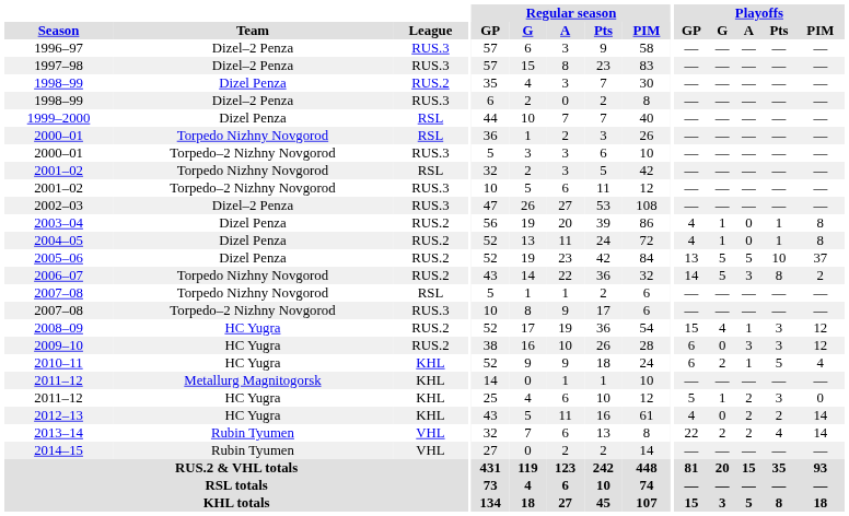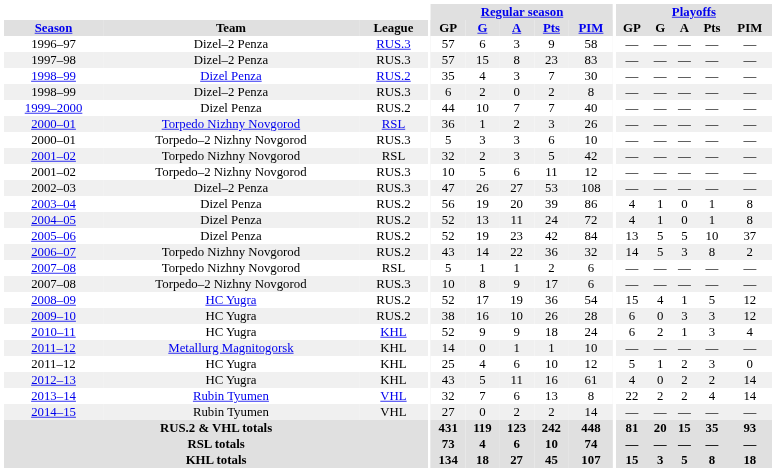 <table border="0" cellpadding="1" cellspacing="0" style="text-align:center; width:60em">
 <tr bgcolor="#e0e0e0">
 <th colspan="3" bgcolor="#ffffff"></th>
 <th rowspan="99" bgcolor="#ffffff"></th>
 <th colspan="5"><a href='#'>Regular season</a></th>
 <th rowspan="99" bgcolor="#ffffff"></th>
 <th colspan="5"><a href='#'>Playoffs</a></th>
 </tr>
 <tr bgcolor="#e0e0e0">
 <th><a href='#'>Season</a></th>
 <th>Team</th>
 <th>League</th>
 <th>GP</th>
 <th><a href='#'>G</a></th>
 <th><a href='#'>A</a></th>
 <th><a href='#'>Pts</a></th>
 <th><a href='#'>PIM</a></th>
 <th>GP</th>
 <th>G</th>
 <th>A</th>
 <th>Pts</th>
 <th>PIM</th>
 </tr>
 <tr>
 <td>1996–97</td>
 <td>Dizel–2 Penza</td>
 <td><a href='#'>RUS.3</a></td>
 <td>57</td>
 <td>6</td>
 <td>3</td>
 <td>9</td>
 <td>58</td>
 <td>—</td>
 <td>—</td>
 <td>—</td>
 <td>—</td>
 <td>—</td>
 </tr>
 <tr bgcolor="#f0f0f0">
 <td>1997–98</td>
 <td>Dizel–2 Penza</td>
 <td>RUS.3</td>
 <td>57</td>
 <td>15</td>
 <td>8</td>
 <td>23</td>
 <td>83</td>
 <td>—</td>
 <td>—</td>
 <td>—</td>
 <td>—</td>
 <td>—</td>
 </tr>
 <tr>
 <td><a href='#'>1998–99</a></td>
 <td><a href='#'>Dizel Penza</a></td>
 <td><a href='#'>RUS.2</a></td>
 <td>35</td>
 <td>4</td>
 <td>3</td>
 <td>7</td>
 <td>30</td>
 <td>—</td>
 <td>—</td>
 <td>—</td>
 <td>—</td>
 <td>—</td>
 </tr>
 <tr bgcolor="#f0f0f0">
 <td>1998–99</td>
 <td>Dizel–2 Penza</td>
 <td>RUS.3</td>
 <td>6</td>
 <td>2</td>
 <td>0</td>
 <td>2</td>
 <td>8</td>
 <td>—</td>
 <td>—</td>
 <td>—</td>
 <td>—</td>
 <td>—</td>
 </tr>
 <tr>
 <td><a href='#'>1999–2000</a></td>
 <td>Dizel Penza</td>
-<td><a href='#'>RSL</a></td>
+<td>RUS.2</td>
 <td>44</td>
 <td>10</td>
 <td>7</td>
 <td>7</td>
 <td>40</td>
 <td>—</td>
 <td>—</td>
 <td>—</td>
 <td>—</td>
 <td>—</td>
 </tr>
 <tr bgcolor="#f0f0f0">
 <td><a href='#'>2000–01</a></td>
 <td><a href='#'>Torpedo Nizhny Novgorod</a></td>
 <td><a href='#'>RSL</a></td>
 <td>36</td>
 <td>1</td>
 <td>2</td>
 <td>3</td>
 <td>26</td>
 <td>—</td>
 <td>—</td>
 <td>—</td>
 <td>—</td>
 <td>—</td>
 </tr>
 <tr>
 <td>2000–01</td>
 <td>Torpedo–2 Nizhny Novgorod</td>
 <td>RUS.3</td>
 <td>5</td>
 <td>3</td>
 <td>3</td>
 <td>6</td>
 <td>10</td>
 <td>—</td>
 <td>—</td>
 <td>—</td>
 <td>—</td>
 <td>—</td>
 </tr>
 <tr bgcolor="#f0f0f0">
 <td><a href='#'>2001–02</a></td>
 <td>Torpedo Nizhny Novgorod</td>
 <td>RSL</td>
 <td>32</td>
 <td>2</td>
 <td>3</td>
 <td>5</td>
 <td>42</td>
 <td>—</td>
 <td>—</td>
 <td>—</td>
 <td>—</td>
 <td>—</td>
 </tr>
 <tr>
 <td>2001–02</td>
 <td>Torpedo–2 Nizhny Novgorod</td>
 <td>RUS.3</td>
 <td>10</td>
 <td>5</td>
 <td>6</td>
 <td>11</td>
 <td>12</td>
 <td>—</td>
 <td>—</td>
 <td>—</td>
 <td>—</td>
 <td>—</td>
 </tr>
 <tr bgcolor="#f0f0f0">
 <td>2002–03</td>
 <td>Dizel–2 Penza</td>
 <td>RUS.3</td>
 <td>47</td>
 <td>26</td>
 <td>27</td>
 <td>53</td>
 <td>108</td>
 <td>—</td>
 <td>—</td>
 <td>—</td>
 <td>—</td>
 <td>—</td>
 </tr>
 <tr>
 <td><a href='#'>2003–04</a></td>
 <td>Dizel Penza</td>
 <td>RUS.2</td>
 <td>56</td>
 <td>19</td>
 <td>20</td>
 <td>39</td>
 <td>86</td>
 <td>4</td>
 <td>1</td>
 <td>0</td>
 <td>1</td>
 <td>8</td>
 </tr>
 <tr bgcolor="#f0f0f0">
 <td><a href='#'>2004–05</a></td>
 <td>Dizel Penza</td>
 <td>RUS.2</td>
 <td>52</td>
 <td>13</td>
 <td>11</td>
 <td>24</td>
 <td>72</td>
 <td>4</td>
 <td>1</td>
 <td>0</td>
 <td>1</td>
 <td>8</td>
 </tr>
 <tr>
 <td><a href='#'>2005–06</a></td>
 <td>Dizel Penza</td>
 <td>RUS.2</td>
 <td>52</td>
 <td>19</td>
 <td>23</td>
 <td>42</td>
 <td>84</td>
 <td>13</td>
 <td>5</td>
 <td>5</td>
 <td>10</td>
 <td>37</td>
 </tr>
 <tr bgcolor="#f0f0f0">
 <td><a href='#'>2006–07</a></td>
 <td>Torpedo Nizhny Novgorod</td>
 <td>RUS.2</td>
 <td>43</td>
 <td>14</td>
 <td>22</td>
 <td>36</td>
 <td>32</td>
 <td>14</td>
 <td>5</td>
 <td>3</td>
 <td>8</td>
 <td>2</td>
 </tr>
 <tr>
 <td><a href='#'>2007–08</a></td>
 <td>Torpedo Nizhny Novgorod</td>
 <td>RSL</td>
 <td>5</td>
 <td>1</td>
 <td>1</td>
 <td>2</td>
 <td>6</td>
 <td>—</td>
 <td>—</td>
 <td>—</td>
 <td>—</td>
 <td>—</td>
 </tr>
 <tr bgcolor="#f0f0f0">
 <td>2007–08</td>
 <td>Torpedo–2 Nizhny Novgorod</td>
 <td>RUS.3</td>
 <td>10</td>
 <td>8</td>
 <td>9</td>
 <td>17</td>
 <td>6</td>
 <td>—</td>
 <td>—</td>
 <td>—</td>
 <td>—</td>
 <td>—</td>
 </tr>
 <tr>
 <td><a href='#'>2008–09</a></td>
 <td><a href='#'>HC Yugra</a></td>
 <td>RUS.2</td>
 <td>52</td>
 <td>17</td>
 <td>19</td>
 <td>36</td>
 <td>54</td>
 <td>15</td>
 <td>4</td>
 <td>1</td>
-<td>3</td>
+<td>5</td>
 <td>12</td>
 </tr>
 <tr bgcolor="#f0f0f0">
 <td><a href='#'>2009–10</a></td>
 <td>HC Yugra</td>
 <td>RUS.2</td>
 <td>38</td>
 <td>16</td>
 <td>10</td>
 <td>26</td>
 <td>28</td>
 <td>6</td>
 <td>0</td>
 <td>3</td>
 <td>3</td>
 <td>12</td>
 </tr>
 <tr>
 <td><a href='#'>2010–11</a></td>
 <td>HC Yugra</td>
 <td><a href='#'>KHL</a></td>
 <td>52</td>
 <td>9</td>
 <td>9</td>
 <td>18</td>
 <td>24</td>
 <td>6</td>
 <td>2</td>
 <td>1</td>
-<td>5</td>
+<td>3</td>
 <td>4</td>
 </tr>
 <tr bgcolor="#f0f0f0">
 <td><a href='#'>2011–12</a></td>
 <td><a href='#'>Metallurg Magnitogorsk</a></td>
 <td>KHL</td>
 <td>14</td>
 <td>0</td>
 <td>1</td>
 <td>1</td>
 <td>10</td>
 <td>—</td>
 <td>—</td>
 <td>—</td>
 <td>—</td>
 <td>—</td>
 </tr>
 <tr>
 <td>2011–12</td>
 <td>HC Yugra</td>
 <td>KHL</td>
 <td>25</td>
 <td>4</td>
 <td>6</td>
 <td>10</td>
 <td>12</td>
 <td>5</td>
 <td>1</td>
 <td>2</td>
 <td>3</td>
 <td>0</td>
 </tr>
 <tr bgcolor="#f0f0f0">
 <td><a href='#'>2012–13</a></td>
 <td>HC Yugra</td>
 <td>KHL</td>
 <td>43</td>
 <td>5</td>
 <td>11</td>
 <td>16</td>
 <td>61</td>
 <td>4</td>
 <td>0</td>
 <td>2</td>
 <td>2</td>
 <td>14</td>
 </tr>
 <tr>
 <td><a href='#'>2013–14</a></td>
 <td><a href='#'>Rubin Tyumen</a></td>
 <td><a href='#'>VHL</a></td>
 <td>32</td>
 <td>7</td>
 <td>6</td>
 <td>13</td>
 <td>8</td>
 <td>22</td>
 <td>2</td>
 <td>2</td>
 <td>4</td>
 <td>14</td>
 </tr>
 <tr bgcolor="#f0f0f0">
 <td><a href='#'>2014–15</a></td>
 <td>Rubin Tyumen</td>
 <td>VHL</td>
 <td>27</td>
 <td>0</td>
 <td>2</td>
 <td>2</td>
 <td>14</td>
 <td>—</td>
 <td>—</td>
 <td>—</td>
 <td>—</td>
 <td>—</td>
 </tr>
 <tr bgcolor="#e0e0e0">
 <th colspan="3">RUS.2 & VHL totals</th>
 <th>431</th>
 <th>119</th>
 <th>123</th>
 <th>242</th>
 <th>448</th>
 <th>81</th>
 <th>20</th>
 <th>15</th>
 <th>35</th>
 <th>93</th>
 </tr>
 <tr bgcolor="#e0e0e0">
 <th colspan="3">RSL totals</th>
 <th>73</th>
 <th>4</th>
 <th>6</th>
 <th>10</th>
 <th>74</th>
 <th>—</th>
 <th>—</th>
 <th>—</th>
 <th>—</th>
 <th>—</th>
 </tr>
 <tr bgcolor="#e0e0e0">
 <th colspan="3">KHL totals</th>
 <th>134</th>
 <th>18</th>
 <th>27</th>
 <th>45</th>
 <th>107</th>
 <th>15</th>
 <th>3</th>
 <th>5</th>
 <th>8</th>
 <th>18</th>
 </tr>
 </table>
